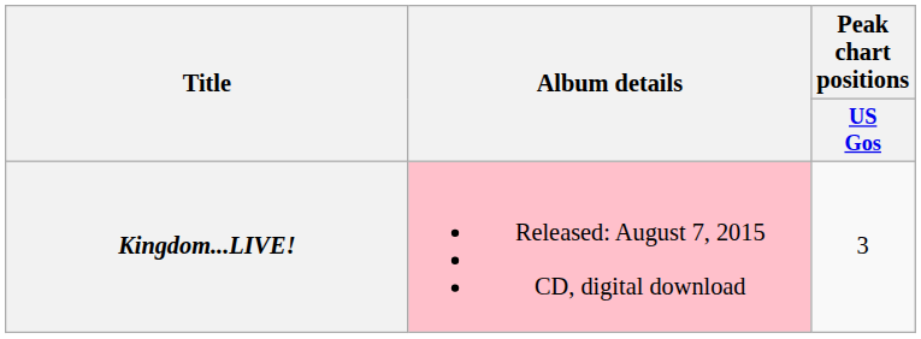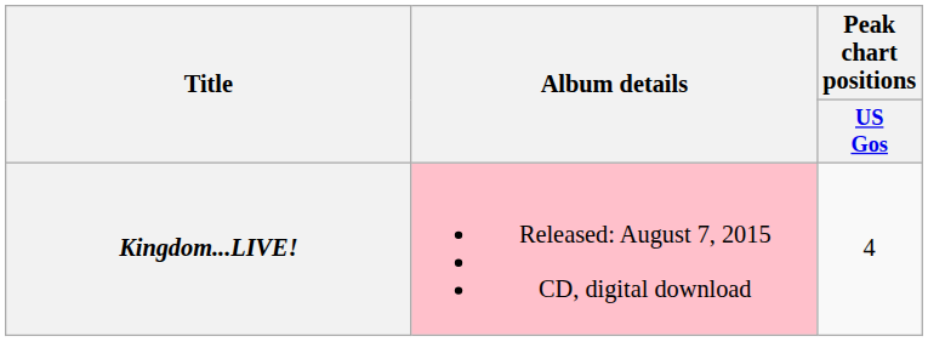 <table class="wikitable plainrowheaders" style="text-align:center;">
 <tr>
 <th scope="col" rowspan="2" style="width:16em;">Title</th>
 <th scope="col" rowspan="2" style="width:16em;">Album details</th>
 <th scope="col" colspan="1">Peak chart positions</th>
 </tr>
 <tr>
 <th style="width:3em; font-size:90%"><a href='#'>US<br>Gos</a></th>
 </tr>
 <tr>
 <th scope="row"><em>Kingdom...LIVE!</em></th>
 <td style="background: pink;"><br><ul><li>Released: August 7, 2015</li><li></li><li>CD, digital download</li></ul></td>
-<td>3</td>
+<td>4</td>
 </tr>
 </table>
